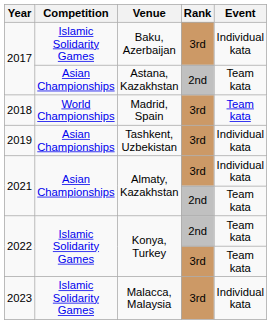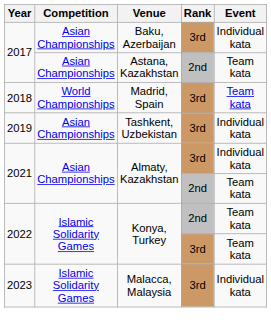 <table class="wikitable sortable" width=45% style="font-size:90%; text-align:center;">
 <tr>
 <th>Year</th>
 <th>Competition</th>
 <th>Venue</th>
 <th>Rank</th>
 <th>Event</th>
 </tr>
 <tr>
 <td rowspan=2>2017</td>
-<td><a href='#'>Islamic Solidarity Games</a></td>
+<td><a href='#'>Asian Championships</a></td>
 <td>Baku, Azerbaijan</td>
 <td bgcolor="cc9966">3rd</td>
 <td>Individual kata</td>
 </tr>
 <tr>
 <td><a href='#'>Asian Championships</a></td>
 <td>Astana, Kazakhstan</td>
 <td bgcolor="silver">2nd</td>
 <td>Team kata</td>
 </tr>
 <tr>
 <td>2018</td>
 <td><a href='#'>World Championships</a></td>
 <td>Madrid, Spain</td>
 <td bgcolor="cc9966">3rd</td>
 <td><a href='#'>Team kata</a></td>
 </tr>
 <tr>
 <td>2019</td>
 <td><a href='#'>Asian Championships</a></td>
 <td>Tashkent, Uzbekistan</td>
 <td bgcolor="cc9966">3rd</td>
 <td>Individual kata</td>
 </tr>
 <tr>
 <td rowspan=2>2021</td>
 <td rowspan=2><a href='#'>Asian Championships</a></td>
 <td rowspan=2>Almaty, Kazakhstan</td>
 <td bgcolor="cc9966">3rd</td>
 <td>Individual kata</td>
 </tr>
 <tr>
 <td bgcolor="silver">2nd</td>
 <td>Team kata</td>
 </tr>
 <tr>
 <td rowspan=2>2022</td>
 <td rowspan=2><a href='#'>Islamic Solidarity Games</a></td>
 <td rowspan=2>Konya, Turkey</td>
 <td bgcolor="silver">2nd</td>
 <td>Team kata</td>
 </tr>
 <tr>
 <td bgcolor="cc9966">3rd</td>
 <td>Team kata</td>
 </tr>
 <tr>
 <td>2023</td>
 <td><a href='#'>Islamic Solidarity Games</a></td>
 <td>Malacca, Malaysia</td>
 <td bgcolor="cc9966">3rd</td>
 <td>Individual kata</td>
 </tr>
 </table>
